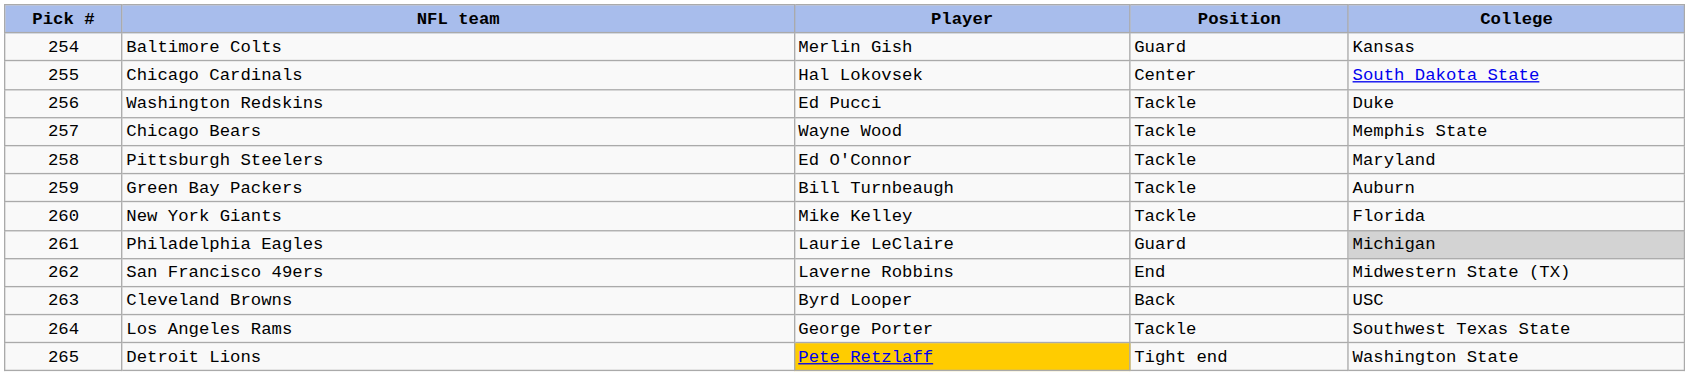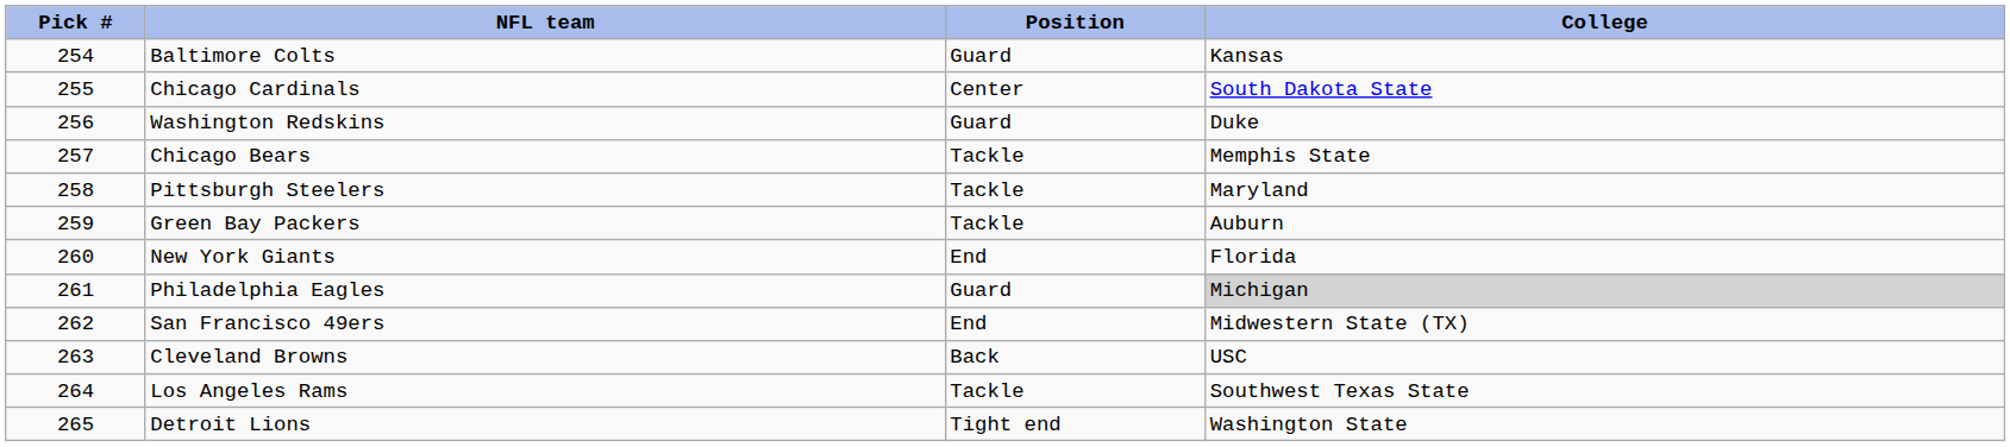 <table class="wikitable sortable sortable" style="width: 100%">
 <tr>
 <th style="background:#a8bdec; width:7%;">Pick #</th>
 <th style="width:40%; background:#a8bdec;">NFL team</th>
-<th style="width:20%; background:#a8bdec;">Player</th>
 <th style="width:13%; background:#a8bdec;">Position</th>
 <th style="background:#A8BDEC;">College</th>
 </tr>
 <tr>
 <td align=center>254</td>
 <td>Baltimore Colts</td>
-<td>Merlin Gish</td>
 <td>Guard</td>
 <td>Kansas</td>
 </tr>
 <tr>
 <td align=center>255</td>
 <td>Chicago Cardinals</td>
-<td>Hal Lokovsek</td>
 <td>Center</td>
 <td><a href='#'>South Dakota State</a></td>
 </tr>
 <tr>
 <td align=center>256</td>
 <td>Washington Redskins</td>
-<td>Ed Pucci</td>
-<td>Tackle</td>
+<td>Guard</td>
 <td>Duke</td>
 </tr>
 <tr>
 <td align=center>257</td>
 <td>Chicago Bears</td>
-<td>Wayne Wood</td>
 <td>Tackle</td>
 <td>Memphis State</td>
 </tr>
 <tr>
 <td align=center>258</td>
 <td>Pittsburgh Steelers</td>
-<td>Ed O'Connor</td>
 <td>Tackle</td>
 <td>Maryland</td>
 </tr>
 <tr>
 <td align=center>259</td>
 <td>Green Bay Packers</td>
-<td>Bill Turnbeaugh</td>
 <td>Tackle</td>
 <td>Auburn</td>
 </tr>
 <tr>
 <td align=center>260</td>
 <td>New York Giants</td>
-<td>Mike Kelley</td>
-<td>Tackle</td>
+<td>End</td>
 <td>Florida</td>
 </tr>
 <tr>
 <td align=center>261</td>
 <td>Philadelphia Eagles</td>
-<td>Laurie LeClaire</td>
 <td>Guard</td>
 <td style="background: lightgrey;">Michigan</td>
 </tr>
 <tr>
 <td align=center>262</td>
 <td>San Francisco 49ers</td>
-<td>Laverne Robbins</td>
 <td>End</td>
 <td>Midwestern State (TX)</td>
 </tr>
 <tr>
 <td align=center>263</td>
 <td>Cleveland Browns</td>
-<td>Byrd Looper</td>
 <td>Back</td>
 <td>USC</td>
 </tr>
 <tr>
 <td align=center>264</td>
 <td>Los Angeles Rams</td>
-<td>George Porter</td>
 <td>Tackle</td>
 <td>Southwest Texas State</td>
 </tr>
 <tr>
 <td align=center>265</td>
 <td>Detroit Lions</td>
-<td bgcolor="#FFCC00"><a href='#'>Pete Retzlaff</a></td>
 <td>Tight end</td>
 <td>Washington State</td>
 </tr>
 </table>
